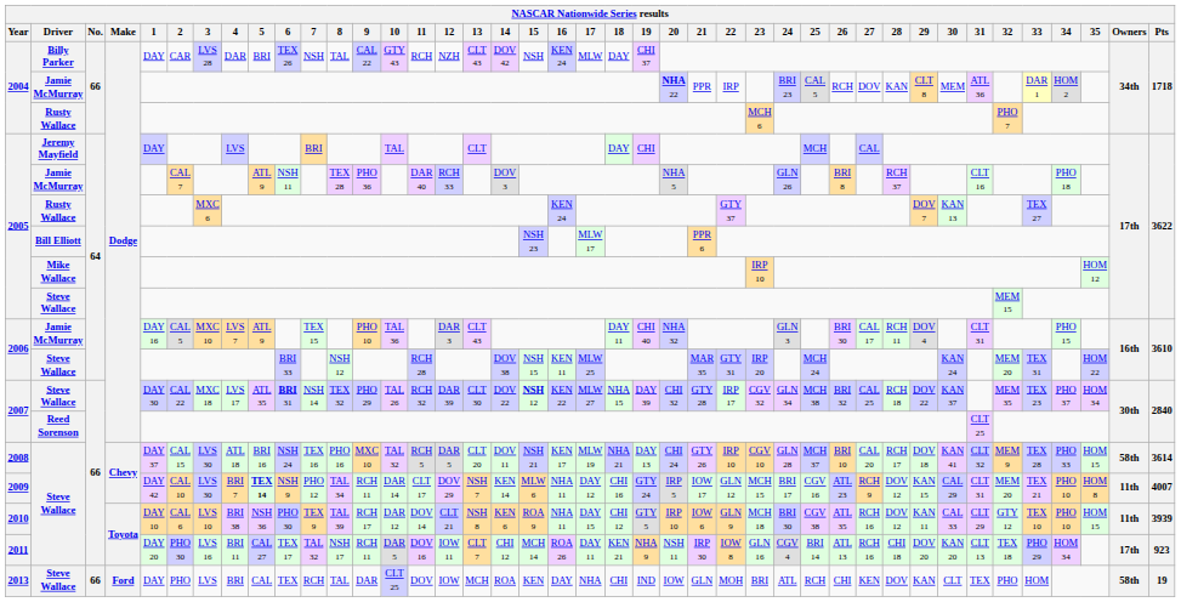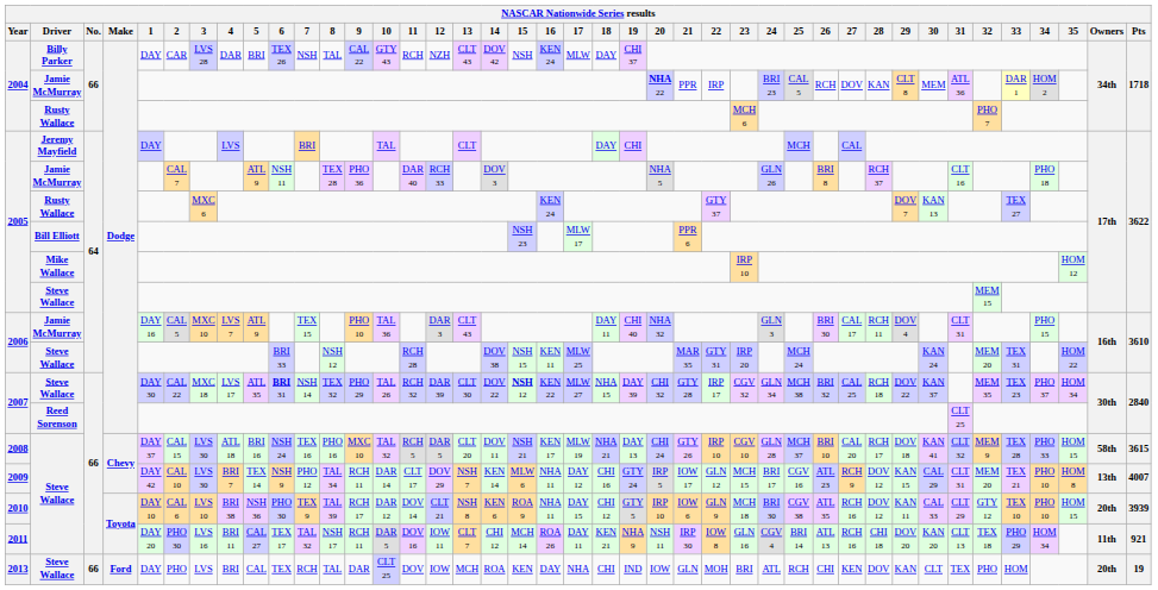 <table class="wikitable" style="text-align:center; font-size:75%">
 <tr>
 <th colspan=45><a href='#'>NASCAR Nationwide Series</a> results</th>
 </tr>
 <tr>
 <th>Year</th>
 <th>Driver</th>
 <th>No.</th>
 <th>Make</th>
 <th>1</th>
 <th>2</th>
 <th>3</th>
 <th>4</th>
 <th>5</th>
 <th>6</th>
 <th>7</th>
 <th>8</th>
 <th>9</th>
 <th>10</th>
 <th>11</th>
 <th>12</th>
 <th>13</th>
 <th>14</th>
 <th>15</th>
 <th>16</th>
 <th>17</th>
 <th>18</th>
 <th>19</th>
 <th>20</th>
 <th>21</th>
 <th>22</th>
 <th>23</th>
 <th>24</th>
 <th>25</th>
 <th>26</th>
 <th>27</th>
 <th>28</th>
 <th>29</th>
 <th>30</th>
 <th>31</th>
 <th>32</th>
 <th>33</th>
 <th>34</th>
 <th>35</th>
 <th>Owners</th>
 <th>Pts</th>
 </tr>
 <tr>
 <th rowspan=3><a href='#'>2004</a></th>
 <th><a href='#'>Billy Parker</a></th>
 <th rowspan=3>66</th>
 <th rowspan=13><a href='#'>Dodge</a></th>
 <td><a href='#'>DAY</a></td>
 <td><a href='#'>CAR</a></td>
 <td style="background:#CFCFFF;"><a href='#'>LVS</a><br><small>28</small></td>
 <td><a href='#'>DAR</a></td>
 <td><a href='#'>BRI</a></td>
 <td style="background:#CFCFFF;"><a href='#'>TEX</a><br><small>26</small></td>
 <td><a href='#'>NSH</a></td>
 <td><a href='#'>TAL</a></td>
 <td style="background:#CFCFFF;"><a href='#'>CAL</a><br><small>22</small></td>
 <td style="background:#EFCFFF;"><a href='#'>GTY</a><br><small>43</small></td>
 <td><a href='#'>RCH</a></td>
 <td><a href='#'>NZH</a></td>
 <td style="background:#EFCFFF;"><a href='#'>CLT</a><br><small>43</small></td>
 <td style="background:#EFCFFF;"><a href='#'>DOV</a><br><small>42</small></td>
 <td><a href='#'>NSH</a></td>
 <td style="background:#CFCFFF;"><a href='#'>KEN</a><br><small>24</small></td>
 <td><a href='#'>MLW</a></td>
 <td><a href='#'>DAY</a></td>
 <td style="background:#EFCFFF;"><a href='#'>CHI</a><br><small>37</small></td>
 <td colspan=16></td>
 <th rowspan=3>34th</th>
 <th rowspan=3>1718</th>
 </tr>
 <tr>
 <th><a href='#'>Jamie McMurray</a></th>
 <td colspan=19></td>
 <td style="background:#CFCFFF;"><strong><a href='#'>NHA</a></strong><br><small>22</small></td>
 <td><a href='#'>PPR</a></td>
 <td><a href='#'>IRP</a></td>
 <td></td>
 <td style="background:#CFCFFF;"><a href='#'>BRI</a><br><small>23</small></td>
 <td style="background:#DFDFDF;"><a href='#'>CAL</a><br><small>5</small></td>
 <td><a href='#'>RCH</a></td>
 <td><a href='#'>DOV</a></td>
 <td><a href='#'>KAN</a></td>
 <td style="background:#FFDF9F;"><a href='#'>CLT</a><br><small>8</small></td>
 <td><a href='#'>MEM</a></td>
 <td style="background:#EFCFFF;"><a href='#'>ATL</a><br><small>36</small></td>
 <td></td>
 <td style="background:#FFFFBF;"><a href='#'>DAR</a><br><small>1</small></td>
 <td style="background:#DFDFDF;"><a href='#'>HOM</a><br><small>2</small></td>
 <td></td>
 </tr>
 <tr>
 <th><a href='#'>Rusty Wallace</a></th>
 <td colspan=22></td>
 <td style="background:#FFDF9F;"><a href='#'>MCH</a><br><small>6</small></td>
 <td colspan=8></td>
 <td style="background:#FFDF9F;"><a href='#'>PHO</a><br><small>7</small></td>
 <td colspan=3></td>
 </tr>
 <tr>
 <th rowspan=6><a href='#'>2005</a></th>
 <th><a href='#'>Jeremy Mayfield</a></th>
 <th rowspan=8>64</th>
 <td style="background:#CFCFFF;"><a href='#'>DAY</a><br></td>
 <td colspan=2></td>
 <td style="background:#CFCFFF;"><a href='#'>LVS</a><br></td>
 <td colspan=2></td>
 <td style="background:#FFDF9F;"><a href='#'>BRI</a><br></td>
 <td colspan=2></td>
 <td style="background:#EFCFFF;"><a href='#'>TAL</a><br></td>
 <td colspan=2></td>
 <td style="background:#EFCFFF;"><a href='#'>CLT</a><br></td>
 <td colspan=4></td>
 <td style="background:#DFFFDF;"><a href='#'>DAY</a><br></td>
 <td style="background:#EFCFFF;"><a href='#'>CHI</a><br></td>
 <td colspan=5></td>
 <td style="background:#CFCFFF;"><a href='#'>MCH</a><br></td>
 <td></td>
 <td style="background:#CFCFFF;"><a href='#'>CAL</a><br></td>
 <td colspan=8></td>
 <th rowspan=6>17th</th>
 <th rowspan=6>3622</th>
 </tr>
 <tr>
 <th><a href='#'>Jamie McMurray</a></th>
 <td></td>
 <td style="background:#FFDF9F;"><a href='#'>CAL</a><br><small>7</small></td>
 <td colspan=2></td>
 <td style="background:#FFDF9F;"><a href='#'>ATL</a><br><small>9</small></td>
 <td style="background:#DFFFDF;"><a href='#'>NSH</a><br><small>11</small></td>
 <td></td>
 <td style="background:#EFCFFF;"><a href='#'>TEX</a><br><small>28</small></td>
 <td style="background:#EFCFFF;"><a href='#'>PHO</a><br><small>36</small></td>
 <td></td>
 <td style="background:#EFCFFF;"><a href='#'>DAR</a><br><small>40</small></td>
 <td style="background:#CFCFFF;"><a href='#'>RCH</a><br><small>33</small></td>
 <td></td>
 <td style="background:#DFDFDF;"><a href='#'>DOV</a><br><small>3</small></td>
 <td colspan=5></td>
 <td style="background:#DFDFDF;"><a href='#'>NHA</a><br><small>5</small></td>
 <td colspan=3></td>
 <td style="background:#CFCFFF;"><a href='#'>GLN</a><br><small>26</small></td>
 <td></td>
 <td style="background:#FFDF9F;"><a href='#'>BRI</a><br><small>8</small></td>
 <td></td>
 <td style="background:#EFCFFF;"><a href='#'>RCH</a><br><small>37</small></td>
 <td colspan=2></td>
 <td style="background:#DFFFDF;"><a href='#'>CLT</a><br><small>16</small></td>
 <td colspan=2></td>
 <td style="background:#DFFFDF;"><a href='#'>PHO</a><br><small>18</small></td>
 <td></td>
 </tr>
 <tr>
 <th><a href='#'>Rusty Wallace</a></th>
 <td colspan=2></td>
 <td style="background:#FFDF9F;"><a href='#'>MXC</a><br><small>6</small></td>
 <td colspan=12></td>
 <td style="background:#CFCFFF;"><a href='#'>KEN</a><br><small>24</small></td>
 <td colspan=5></td>
 <td style="background:#EFCFFF;"><a href='#'>GTY</a><br><small>37</small></td>
 <td colspan=6></td>
 <td style="background:#FFDF9F;"><a href='#'>DOV</a><br><small>7</small></td>
 <td style="background:#DFFFDF;"><a href='#'>KAN</a><br><small>13</small></td>
 <td colspan=2></td>
 <td style="background:#CFCFFF;"><a href='#'>TEX</a><br><small>27</small></td>
 <td colspan=2></td>
 </tr>
 <tr>
 <th><a href='#'>Bill Elliott</a></th>
 <td colspan=14></td>
 <td style="background:#CFCFFF;"><a href='#'>NSH</a><br><small>23</small></td>
 <td></td>
 <td style="background:#DFFFDF;"><a href='#'>MLW</a><br><small>17</small></td>
 <td colspan=3></td>
 <td style="background:#FFDF9F;"><a href='#'>PPR</a><br><small>6</small></td>
 <td colspan=14></td>
 </tr>
 <tr>
 <th><a href='#'>Mike Wallace</a></th>
 <td colspan=22></td>
 <td style="background:#FFDF9F;"><a href='#'>IRP</a><br><small>10</small></td>
 <td colspan=11></td>
 <td style="background:#DFFFDF;"><a href='#'>HOM</a><br><small>12</small></td>
 </tr>
 <tr>
 <th><a href='#'>Steve Wallace</a></th>
 <td colspan=31></td>
 <td style="background:#DFFFDF;"><a href='#'>MEM</a><br><small>15</small></td>
 <td colspan=3></td>
 </tr>
 <tr>
 <th rowspan=2><a href='#'>2006</a></th>
 <th><a href='#'>Jamie McMurray</a></th>
 <td style="background:#DFFFDF;"><a href='#'>DAY</a><br><small>16</small></td>
 <td style="background:#DFDFDF;"><a href='#'>CAL</a><br><small>5</small></td>
 <td style="background:#FFDF9F;"><a href='#'>MXC</a><br><small>10</small></td>
 <td style="background:#FFDF9F;"><a href='#'>LVS</a><br><small>7</small></td>
 <td style="background:#FFDF9F;"><a href='#'>ATL</a><br><small>9</small></td>
 <td></td>
 <td style="background:#DFFFDF;"><a href='#'>TEX</a><br><small>15</small></td>
 <td></td>
 <td style="background:#FFDF9F;"><a href='#'>PHO</a><br><small>10</small></td>
 <td style="background:#EFCFFF;"><a href='#'>TAL</a><br><small>36</small></td>
 <td></td>
 <td style="background:#DFDFDF;"><a href='#'>DAR</a><br><small>3</small></td>
 <td style="background:#EFCFFF;"><a href='#'>CLT</a><br><small>43</small></td>
 <td colspan=4></td>
 <td style="background:#DFFFDF;"><a href='#'>DAY</a><br><small>11</small></td>
 <td style="background:#EFCFFF;"><a href='#'>CHI</a><br><small>40</small></td>
 <td style="background:#CFCFFF;"><a href='#'>NHA</a><br><small>32</small></td>
 <td colspan=3></td>
 <td style="background:#DFDFDF;"><a href='#'>GLN</a><br><small>3</small></td>
 <td></td>
 <td style="background:#EFCFFF;"><a href='#'>BRI</a><br><small>30</small></td>
 <td style="background:#DFFFDF;"><a href='#'>CAL</a><br><small>17</small></td>
 <td style="background:#DFFFDF;"><a href='#'>RCH</a><br><small>11</small></td>
 <td style="background:#DFDFDF;"><a href='#'>DOV</a><br><small>4</small></td>
 <td></td>
 <td style="background:#EFCFFF;"><a href='#'>CLT</a><br><small>31</small></td>
 <td colspan=2></td>
 <td style="background:#DFFFDF;"><a href='#'>PHO</a><br><small>15</small></td>
 <td></td>
 <th rowspan=2>16th</th>
 <th rowspan=2>3610</th>
 </tr>
 <tr>
 <th><a href='#'>Steve Wallace</a></th>
 <td colspan=5></td>
 <td bgcolor="CFCFFF"><a href='#'>BRI</a><br><small>33</small></td>
 <td></td>
 <td bgcolor="DFFFDF"><a href='#'>NSH</a><br><small>12</small></td>
 <td colspan=2></td>
 <td bgcolor="CFCFFF"><a href='#'>RCH</a><br><small>28</small></td>
 <td colspan=2></td>
 <td bgcolor="CFCFFF"><a href='#'>DOV</a><br><small>38</small></td>
 <td bgcolor="DFFFDF"><a href='#'>NSH</a><br><small>15</small></td>
 <td bgcolor="DFFFDF"><a href='#'>KEN</a><br><small>11</small></td>
 <td bgcolor="CFCFFF"><a href='#'>MLW</a><br><small>25</small></td>
 <td colspan=3></td>
 <td bgcolor="CFCFFF"><a href='#'>MAR</a><br><small>35</small></td>
 <td bgcolor="CFCFFF"><a href='#'>GTY</a><br><small>31</small></td>
 <td bgcolor="CFCFFF"><a href='#'>IRP</a><br><small>20</small></td>
 <td></td>
 <td bgcolor="CFCFFF"><a href='#'>MCH</a><br><small>24</small></td>
 <td colspan=4></td>
 <td bgcolor="CFCFFF"><a href='#'>KAN</a><br><small>24</small></td>
 <td></td>
 <td bgcolor="DFFFDF"><a href='#'>MEM</a><br><small>20</small></td>
 <td bgcolor="CFCFFF"><a href='#'>TEX</a><br><small>31</small></td>
 <td></td>
 <td bgcolor="CFCFFF"><a href='#'>HOM</a><br><small>22</small></td>
 </tr>
 <tr>
 <th rowspan=2><a href='#'>2007</a></th>
 <th><a href='#'>Steve Wallace</a></th>
 <th rowspan=6>66</th>
 <td bgcolor="CFCFFF"><a href='#'>DAY</a><br><small>30</small></td>
 <td bgcolor="CFCFFF"><a href='#'>CAL</a><br><small>22</small></td>
 <td bgcolor="DFFFDF"><a href='#'>MXC</a><br><small>18</small></td>
 <td bgcolor="DFFFDF"><a href='#'>LVS</a><br><small>17</small></td>
 <td bgcolor="EFCFFF"><a href='#'>ATL</a><br><small>35</small></td>
 <td bgcolor="CFCFFF"><strong><a href='#'>BRI</a></strong><br><small>31</small></td>
 <td bgcolor="DFFFDF"><a href='#'>NSH</a><br><small>14</small></td>
 <td bgcolor="CFCFFF"><a href='#'>TEX</a><br><small>32</small></td>
 <td bgcolor="CFCFFF"><a href='#'>PHO</a><br><small>29</small></td>
 <td bgcolor="EFCFFF"><a href='#'>TAL</a><br><small>26</small></td>
 <td bgcolor="CFCFFF"><a href='#'>RCH</a><br><small>32</small></td>
 <td bgcolor="CFCFFF"><a href='#'>DAR</a><br><small>39</small></td>
 <td bgcolor="CFCFFF"><a href='#'>CLT</a><br><small>30</small></td>
 <td bgcolor="CFCFFF"><a href='#'>DOV</a><br><small>22</small></td>
 <td bgcolor="DFFFDF"><strong><a href='#'>NSH</a></strong><br><small>12</small></td>
 <td bgcolor="CFCFFF"><a href='#'>KEN</a><br><small>22</small></td>
 <td bgcolor="CFCFFF"><a href='#'>MLW</a><br><small>27</small></td>
 <td bgcolor="DFFFDF"><a href='#'>NHA</a><br><small>15</small></td>
 <td bgcolor="EFCFFF"><a href='#'>DAY</a><br><small>39</small></td>
 <td bgcolor="CFCFFF"><a href='#'>CHI</a><br><small>32</small></td>
 <td bgcolor="CFCFFF"><a href='#'>GTY</a><br><small>28</small></td>
 <td bgcolor="DFFFDF"><a href='#'>IRP</a><br><small>17</small></td>
 <td bgcolor="EFCFFF"><a href='#'>CGV</a><br><small>32</small></td>
 <td bgcolor="EFCFFF"><a href='#'>GLN</a><br><small>34</small></td>
 <td bgcolor="CFCFFF"><a href='#'>MCH</a><br><small>38</small></td>
 <td bgcolor="CFCFFF"><a href='#'>BRI</a><br><small>32</small></td>
 <td bgcolor="CFCFFF"><a href='#'>CAL</a><br><small>25</small></td>
 <td bgcolor="DFFFDF"><a href='#'>RCH</a><br><small>18</small></td>
 <td bgcolor="CFCFFF"><a href='#'>DOV</a><br><small>22</small></td>
 <td bgcolor="CFCFFF"><a href='#'>KAN</a><br><small>37</small></td>
 <td></td>
 <td bgcolor="EFCFFF"><a href='#'>MEM</a><br><small>35</small></td>
 <td bgcolor="CFCFFF"><a href='#'>TEX</a><br><small>23</small></td>
 <td bgcolor="EFCFFF"><a href='#'>PHO</a><br><small>37</small></td>
 <td bgcolor="EFCFFF"><a href='#'>HOM</a><br><small>34</small></td>
 <th rowspan=2>30th</th>
 <th rowspan=2>2840</th>
 </tr>
 <tr>
 <th><a href='#'>Reed Sorenson</a></th>
 <td colspan=30></td>
 <td style="background:#EFCFFF;"><a href='#'>CLT</a><br><small>25</small></td>
 <td colspan=4></td>
 </tr>
 <tr>
 <th><a href='#'>2008</a></th>
 <th rowspan=4><a href='#'>Steve Wallace</a></th>
 <th rowspan=2><a href='#'>Chevy</a></th>
 <td bgcolor="EFCFFF"><a href='#'>DAY</a><br><small>37</small></td>
 <td bgcolor="DFFFDF"><a href='#'>CAL</a><br><small>15</small></td>
 <td bgcolor="CFCFFF"><a href='#'>LVS</a><br><small>30</small></td>
 <td bgcolor="DFFFDF"><a href='#'>ATL</a><br><small>18</small></td>
 <td bgcolor="DFFFDF"><a href='#'>BRI</a><br><small>16</small></td>
 <td bgcolor="CFCFFF"><a href='#'>NSH</a><br><small>24</small></td>
 <td bgcolor="DFFFDF"><a href='#'>TEX</a><br><small>16</small></td>
 <td bgcolor="DFFFDF"><a href='#'>PHO</a><br><small>16</small></td>
 <td bgcolor="FFDF9F"><a href='#'>MXC</a><br><small>10</small></td>
 <td bgcolor="EFCFFF"><a href='#'>TAL</a><br><small>32</small></td>
 <td bgcolor="DFDFDF"><a href='#'>RCH</a><br><small>5</small></td>
 <td bgcolor="DFDFDF"><a href='#'>DAR</a><br><small>5</small></td>
 <td bgcolor="DFFFDF"><a href='#'>CLT</a><br><small>20</small></td>
 <td bgcolor="DFFFDF"><a href='#'>DOV</a><br><small>11</small></td>
 <td bgcolor="CFCFFF"><a href='#'>NSH</a><br><small>21</small></td>
 <td bgcolor="DFFFDF"><a href='#'>KEN</a><br><small>17</small></td>
 <td bgcolor="DFFFDF"><a href='#'>MLW</a><br><small>19</small></td>
 <td bgcolor="CFCFFF"><a href='#'>NHA</a><br><small>21</small></td>
 <td bgcolor="DFFFDF"><a href='#'>DAY</a><br><small>13</small></td>
 <td bgcolor="CFCFFF"><a href='#'>CHI</a><br><small>24</small></td>
 <td bgcolor="EFCFFF"><a href='#'>GTY</a><br><small>26</small></td>
 <td bgcolor="FFDF9F"><a href='#'>IRP</a><br><small>10</small></td>
 <td bgcolor="FFDF9F"><a href='#'>CGV</a><br><small>10</small></td>
 <td bgcolor="EFCFFF"><a href='#'>GLN</a><br><small>28</small></td>
 <td bgcolor="CFCFFF"><a href='#'>MCH</a><br><small>37</small></td>
 <td bgcolor="FFDF9F"><a href='#'>BRI</a><br><small>10</small></td>
 <td bgcolor="DFFFDF"><a href='#'>CAL</a><br><small>20</small></td>
 <td bgcolor="DFFFDF"><a href='#'>RCH</a><br><small>17</small></td>
 <td bgcolor="DFFFDF"><a href='#'>DOV</a><br><small>18</small></td>
 <td bgcolor="EFCFFF"><a href='#'>KAN</a><br><small>41</small></td>
 <td bgcolor="CFCFFF"><a href='#'>CLT</a><br><small>32</small></td>
 <td bgcolor="FFDF9F"><a href='#'>MEM</a><br><small>9</small></td>
 <td bgcolor="CFCFFF"><a href='#'>TEX</a><br><small>28</small></td>
 <td bgcolor="CFCFFF"><a href='#'>PHO</a><br><small>33</small></td>
 <td bgcolor="DFFFDF"><a href='#'>HOM</a><br><small>15</small></td>
 <th>58th</th>
-<th>3614</th>
+<th>3615</th>
 </tr>
 <tr>
 <th><a href='#'>2009</a></th>
 <td bgcolor="EFCFFF"><a href='#'>DAY</a><br><small>42</small></td>
 <td bgcolor="FFDF9F"><a href='#'>CAL</a><br><small>10</small></td>
 <td bgcolor="CFCFFF"><a href='#'>LVS</a><br><small>30</small></td>
 <td bgcolor="FFDF9F"><a href='#'>BRI</a><br><small>7</small></td>
-<td bgcolor="DFFFDF"><strong><a href='#'>TEX</a><br><small>14</small></strong></td>
+<td bgcolor="DFFFDF"><a href='#'>TEX</a><br><small>14</small></td>
 <td bgcolor="FFDF9F"><a href='#'>NSH</a><br><small>9</small></td>
 <td bgcolor="DFFFDF"><a href='#'>PHO</a><br><small>12</small></td>
 <td bgcolor="EFCFFF"><a href='#'>TAL</a><br><small>34</small></td>
 <td bgcolor="DFFFDF"><a href='#'>RCH</a><br><small>11</small></td>
 <td bgcolor="DFFFDF"><a href='#'>DAR</a><br><small>14</small></td>
 <td bgcolor="DFFFDF"><a href='#'>CLT</a><br><small>17</small></td>
 <td bgcolor="EFCFFF"><a href='#'>DOV</a><br><small>29</small></td>
 <td bgcolor="FFDF9F"><a href='#'>NSH</a><br><small>7</small></td>
 <td bgcolor="DFFFDF"><a href='#'>KEN</a><br><small>14</small></td>
 <td bgcolor="FFDF9F"><a href='#'>MLW</a><br><small>6</small></td>
 <td bgcolor="DFFFDF"><a href='#'>NHA</a><br><small>11</small></td>
 <td bgcolor="DFFFDF"><a href='#'>DAY</a><br><small>12</small></td>
 <td bgcolor="DFFFDF"><a href='#'>CHI</a><br><small>16</small></td>
 <td bgcolor="CFCFFF"><a href='#'>GTY</a><br><small>24</small></td>
 <td bgcolor="DFDFDF"><a href='#'>IRP</a><br><small>5</small></td>
 <td bgcolor="DFFFDF"><a href='#'>IOW</a><br><small>17</small></td>
 <td bgcolor="DFFFDF"><a href='#'>GLN</a><br><small>12</small></td>
 <td bgcolor="DFFFDF"><a href='#'>MCH</a><br><small>15</small></td>
 <td bgcolor="DFFFDF"><a href='#'>BRI</a><br><small>17</small></td>
 <td bgcolor="DFFFDF"><a href='#'>CGV</a><br><small>16</small></td>
 <td bgcolor="CFCFFF"><a href='#'>ATL</a><br><small>23</small></td>
 <td bgcolor="FFDF9F"><a href='#'>RCH</a><br><small>9</small></td>
 <td bgcolor="DFFFDF"><a href='#'>DOV</a><br><small>12</small></td>
 <td bgcolor="DFFFDF"><a href='#'>KAN</a><br><small>15</small></td>
 <td bgcolor="CFCFFF"><a href='#'>CAL</a><br><small>29</small></td>
 <td bgcolor="EFCFFF"><a href='#'>CLT</a><br><small>31</small></td>
 <td bgcolor="DFFFDF"><a href='#'>MEM</a><br><small>20</small></td>
 <td bgcolor="EFCFFF"><a href='#'>TEX</a><br><small>21</small></td>
 <td bgcolor="FFDF9F"><a href='#'>PHO</a><br><small>10</small></td>
 <td bgcolor="FFDF9F"><a href='#'>HOM</a><br><small>8</small></td>
-<th>11th</th>
+<th>13th</th>
 <th>4007</th>
 </tr>
 <tr>
 <th><a href='#'>2010</a></th>
 <th rowspan=2><a href='#'>Toyota</a></th>
 <td bgcolor="FFDF9F"><a href='#'>DAY</a><br><small>10</small></td>
 <td bgcolor="FFDF9F"><a href='#'>CAL</a><br><small>6</small></td>
 <td bgcolor="FFDF9F"><a href='#'>LVS</a><br><small>10</small></td>
 <td bgcolor="EFCFFF"><a href='#'>BRI</a><br><small>38</small></td>
 <td bgcolor="EFCFFF"><a href='#'>NSH</a><br><small>36</small></td>
 <td bgcolor="CFCFFF"><a href='#'>PHO</a><br><small>30</small></td>
 <td bgcolor="FFDF9F"><a href='#'>TEX</a><br><small>9</small></td>
 <td bgcolor="EFCFFF"><a href='#'>TAL</a><br><small>39</small></td>
 <td bgcolor="DFFFDF"><a href='#'>RCH</a><br><small>17</small></td>
 <td bgcolor="DFFFDF"><a href='#'>DAR</a><br><small>12</small></td>
 <td bgcolor="DFFFDF"><a href='#'>DOV</a><br><small>14</small></td>
 <td bgcolor="CFCFFF"><a href='#'>CLT</a><br><small>21</small></td>
 <td bgcolor="FFDF9F"><a href='#'>NSH</a><br><small>8</small></td>
 <td bgcolor="FFDF9F"><a href='#'>KEN</a><br><small>6</small></td>
 <td bgcolor="FFDF9F"><a href='#'>ROA</a><br><small>9</small></td>
 <td bgcolor="DFFFDF"><a href='#'>NHA</a><br><small>11</small></td>
 <td bgcolor="DFFFDF"><a href='#'>DAY</a><br><small>15</small></td>
 <td bgcolor="DFFFDF"><a href='#'>CHI</a><br><small>12</small></td>
 <td bgcolor="DFDFDF"><a href='#'>GTY</a><br><small>5</small></td>
 <td bgcolor="FFDF9F"><a href='#'>IRP</a><br><small>10</small></td>
 <td bgcolor="FFDF9F"><a href='#'>IOW</a><br><small>6</small></td>
 <td bgcolor="FFDF9F"><a href='#'>GLN</a><br><small>9</small></td>
 <td bgcolor="DFFFDF"><a href='#'>MCH</a><br><small>18</small></td>
 <td bgcolor="CFCFFF"><a href='#'>BRI</a><br><small>30</small></td>
 <td bgcolor="EFCFFF"><a href='#'>CGV</a><br><small>38</small></td>
 <td bgcolor="EFCFFF"><a href='#'>ATL</a><br><small>35</small></td>
 <td bgcolor="DFFFDF"><a href='#'>RCH</a><br><small>16</small></td>
 <td bgcolor="DFFFDF"><a href='#'>DOV</a><br><small>12</small></td>
 <td bgcolor="DFFFDF"><a href='#'>KAN</a><br><small>11</small></td>
 <td bgcolor="EFCFFF"><a href='#'>CAL</a><br><small>33</small></td>
 <td bgcolor="EFCFFF"><a href='#'>CLT</a><br><small>29</small></td>
 <td bgcolor="DFFFDF"><a href='#'>GTY</a><br><small>12</small></td>
 <td bgcolor="FFDF9F"><a href='#'>TEX</a><br><small>10</small></td>
 <td bgcolor="FFDF9F"><a href='#'>PHO</a><br><small>10</small></td>
 <td bgcolor="DFFFDF"><a href='#'>HOM</a><br><small>15</small></td>
-<th>11th</th>
+<th>20th</th>
 <th>3939</th>
 </tr>
 <tr>
 <th><a href='#'>2011</a></th>
 <td bgcolor="DFFFDF"><a href='#'>DAY</a><br><small>20</small></td>
 <td bgcolor="CFCFFF"><a href='#'>PHO</a><br><small>30</small></td>
 <td bgcolor="DFFFDF"><a href='#'>LVS</a><br><small>16</small></td>
 <td bgcolor="DFFFDF"><a href='#'>BRI</a><br><small>11</small></td>
 <td bgcolor="CFCFFF"><a href='#'>CAL</a><br><small>27</small></td>
 <td bgcolor="DFFFDF"><a href='#'>TEX</a><br><small>17</small></td>
 <td bgcolor="EFCFFF"><a href='#'>TAL</a><br><small>32</small></td>
 <td bgcolor="DFFFDF"><a href='#'>NSH</a><br><small>17</small></td>
 <td bgcolor="DFFFDF"><a href='#'>RCH</a><br><small>11</small></td>
 <td bgcolor="DFDFDF"><a href='#'>DAR</a><br><small>5</small></td>
 <td bgcolor="EFCFFF"><a href='#'>DOV</a><br><small>16</small></td>
 <td bgcolor="DFFFDF"><a href='#'>IOW</a><br><small>11</small></td>
 <td bgcolor="FFDF9F"><a href='#'>CLT</a><br><small>7</small></td>
 <td bgcolor="DFFFDF"><a href='#'>CHI</a><br><small>12</small></td>
 <td bgcolor="DFFFDF"><a href='#'>MCH</a><br><small>14</small></td>
 <td bgcolor="EFCFFF"><a href='#'>ROA</a><br><small>26</small></td>
 <td bgcolor="DFFFDF"><a href='#'>DAY</a><br><small>11</small></td>
 <td bgcolor="DFFFDF"><a href='#'>KEN</a><br><small>21</small></td>
 <td bgcolor="FFDF9F"><a href='#'>NHA</a><br><small>9</small></td>
 <td bgcolor="DFFFDF"><a href='#'>NSH</a><br><small>11</small></td>
 <td bgcolor="EFCFFF"><a href='#'>IRP</a><br><small>30</small></td>
 <td bgcolor="FFDF9F"><a href='#'>IOW</a><br><small>8</small></td>
 <td bgcolor="DFFFDF"><a href='#'>GLN</a><br><small>16</small></td>
 <td bgcolor="DFDFDF"><a href='#'>CGV</a><br><small>4</small></td>
 <td bgcolor="DFFFDF"><a href='#'>BRI</a><br><small>14</small></td>
 <td bgcolor="DFFFDF"><a href='#'>ATL</a><br><small>13</small></td>
 <td bgcolor="DFFFDF"><a href='#'>RCH</a><br><small>16</small></td>
 <td bgcolor="DFFFDF"><a href='#'>CHI</a><br><small>18</small></td>
 <td bgcolor="DFFFDF"><a href='#'>DOV</a><br><small>20</small></td>
 <td bgcolor="DFFFDF"><a href='#'>KAN</a><br><small>20</small></td>
 <td bgcolor="DFFFDF"><a href='#'>CLT</a><br><small>13</small></td>
 <td bgcolor="DFFFDF"><a href='#'>TEX</a><br><small>18</small></td>
 <td bgcolor="CFCFFF"><a href='#'>PHO</a><br><small>29</small></td>
 <td bgcolor="EFCFFF"><a href='#'>HOM</a><br><small>34</small></td>
 <td></td>
-<th>17th</th>
-<th>923</th>
+<th>11th</th>
+<th>921</th>
 </tr>
 <tr>
 <th><a href='#'>2013</a></th>
 <th><a href='#'>Steve Wallace</a></th>
 <th>66</th>
 <th><a href='#'>Ford</a></th>
 <td><a href='#'>DAY</a></td>
 <td><a href='#'>PHO</a></td>
 <td><a href='#'>LVS</a></td>
 <td><a href='#'>BRI</a></td>
 <td><a href='#'>CAL</a></td>
 <td><a href='#'>TEX</a></td>
 <td><a href='#'>RCH</a></td>
 <td><a href='#'>TAL</a></td>
 <td><a href='#'>DAR</a></td>
 <td bgcolor="CFCFFF"><a href='#'>CLT</a><br><small>25</small></td>
 <td><a href='#'>DOV</a></td>
 <td><a href='#'>IOW</a></td>
 <td><a href='#'>MCH</a></td>
 <td><a href='#'>ROA</a></td>
 <td><a href='#'>KEN</a></td>
 <td><a href='#'>DAY</a></td>
 <td><a href='#'>NHA</a></td>
 <td><a href='#'>CHI</a></td>
 <td><a href='#'>IND</a></td>
 <td><a href='#'>IOW</a></td>
 <td><a href='#'>GLN</a></td>
 <td><a href='#'>MOH</a></td>
 <td><a href='#'>BRI</a></td>
 <td><a href='#'>ATL</a></td>
 <td><a href='#'>RCH</a></td>
 <td><a href='#'>CHI</a></td>
 <td><a href='#'>KEN</a></td>
 <td><a href='#'>DOV</a></td>
 <td><a href='#'>KAN</a></td>
 <td><a href='#'>CLT</a></td>
 <td><a href='#'>TEX</a></td>
 <td><a href='#'>PHO</a></td>
 <td><a href='#'>HOM</a></td>
 <td colspan=2></td>
-<th>58th</th>
+<th>20th</th>
 <th>19</th>
 </tr>
 </table>
